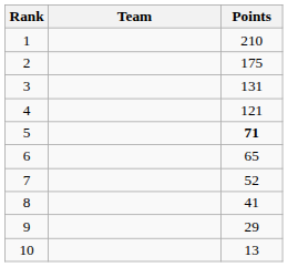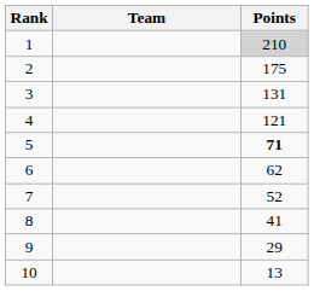 <table class="wikitable" style="text-align:center;">
 <tr>
 <th width=40>Rank</th>
 <th width=180>Team</th>
 <th width=60>Points</th>
 </tr>
 <tr>
 <td>1</td>
 <td align=left></td>
-<td>210</td>
+<td style="background: lightgrey;">210</td>
 </tr>
 <tr>
 <td>2</td>
 <td align=left></td>
 <td>175</td>
 </tr>
 <tr>
 <td>3</td>
 <td align=left></td>
 <td>131</td>
 </tr>
 <tr>
 <td>4</td>
 <td align=left></td>
 <td>121</td>
 </tr>
 <tr>
 <td>5</td>
 <td align=left></td>
 <td><strong>71</strong></td>
 </tr>
 <tr>
 <td>6</td>
 <td align=left></td>
-<td>65</td>
+<td>62</td>
 </tr>
 <tr>
 <td>7</td>
 <td align=left></td>
 <td>52</td>
 </tr>
 <tr>
 <td>8</td>
 <td align=left></td>
 <td>41</td>
 </tr>
 <tr>
 <td>9</td>
 <td align=left></td>
 <td>29</td>
 </tr>
 <tr>
 <td>10</td>
 <td align=left></td>
 <td>13</td>
 </tr>
 </table>
